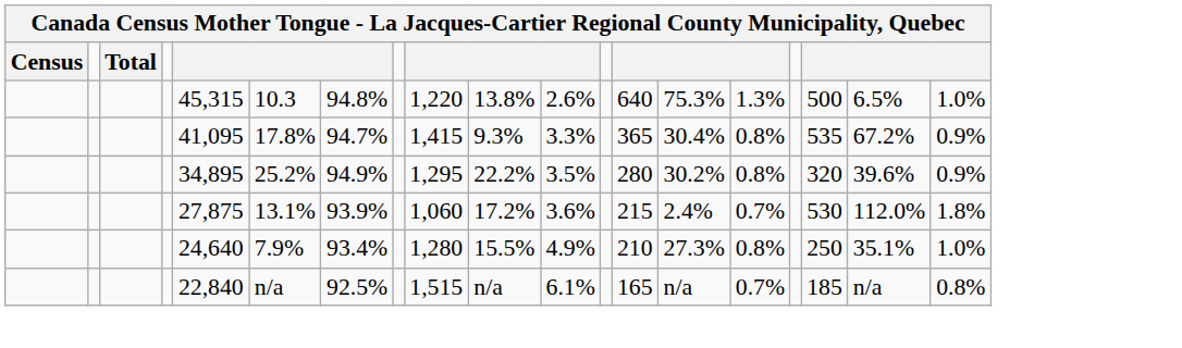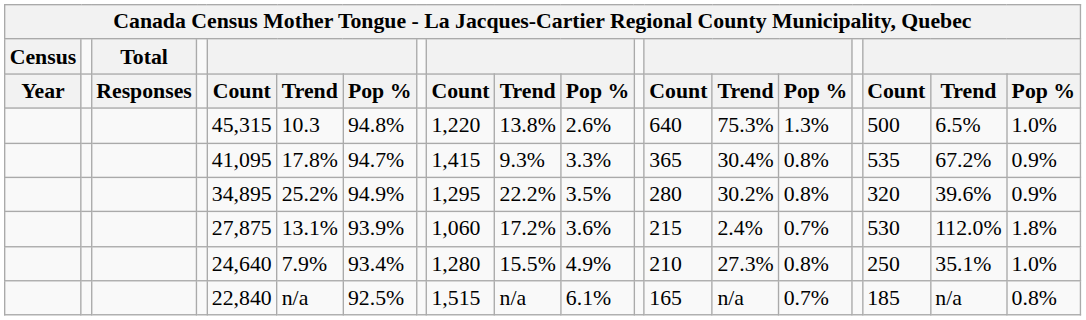 <table class="wikitable">
 <tr>
 <th colspan="19">Canada Census Mother Tongue - La Jacques-Cartier Regional County Municipality, Quebec</th>
 </tr>
 <tr>
 <th>Census</th>
 <td></td>
 <th>Total</th>
 <td colspan="1"></td>
 <th colspan="3"></th>
 <td colspan="1"></td>
 <th colspan="3"></th>
 <td colspan="1"></td>
 <th colspan="3"></th>
 <td colspan="1"></td>
 <th colspan="3"></th>
+</tr>
+<tr>
+<th>Year</th>
+<td></td>
+<th>Responses</th>
+<td></td>
+<th>Count</th>
+<th>Trend</th>
+<th>Pop %</th>
+<td></td>
+<th>Count</th>
+<th>Trend</th>
+<th>Pop %</th>
+<td></td>
+<th>Count</th>
+<th>Trend</th>
+<th>Pop %</th>
+<td></td>
+<th>Count</th>
+<th>Trend</th>
+<th>Pop %</th>
 </tr>
 <tr>
 <td></td>
 <td></td>
 <td></td>
 <td></td>
 <td>45,315</td>
 <td> 10.3</td>
 <td>94.8%</td>
 <td></td>
 <td>1,220</td>
 <td> 13.8%</td>
 <td>2.6%</td>
 <td></td>
 <td>640</td>
 <td> 75.3%</td>
 <td>1.3%</td>
 <td></td>
 <td>500</td>
 <td> 6.5%</td>
 <td>1.0%</td>
 </tr>
 <tr>
 <td></td>
 <td></td>
 <td></td>
 <td></td>
 <td>41,095</td>
 <td> 17.8%</td>
 <td>94.7%</td>
 <td></td>
 <td>1,415</td>
 <td> 9.3%</td>
 <td>3.3%</td>
 <td></td>
 <td>365</td>
 <td> 30.4%</td>
 <td>0.8%</td>
 <td></td>
 <td>535</td>
 <td> 67.2%</td>
 <td>0.9%</td>
 </tr>
 <tr>
 <td></td>
 <td></td>
 <td></td>
 <td></td>
 <td>34,895</td>
 <td> 25.2%</td>
 <td>94.9%</td>
 <td></td>
 <td>1,295</td>
 <td> 22.2%</td>
 <td>3.5%</td>
 <td></td>
 <td>280</td>
 <td> 30.2%</td>
 <td>0.8%</td>
 <td></td>
 <td>320</td>
 <td> 39.6%</td>
 <td>0.9%</td>
 </tr>
 <tr>
 <td></td>
 <td></td>
 <td></td>
 <td></td>
 <td>27,875</td>
 <td> 13.1%</td>
 <td>93.9%</td>
 <td></td>
 <td>1,060</td>
 <td> 17.2%</td>
 <td>3.6%</td>
 <td></td>
 <td>215</td>
 <td> 2.4%</td>
 <td>0.7%</td>
 <td></td>
 <td>530</td>
 <td> 112.0%</td>
 <td>1.8%</td>
 </tr>
 <tr>
 <td></td>
 <td></td>
 <td></td>
 <td></td>
 <td>24,640</td>
 <td> 7.9%</td>
 <td>93.4%</td>
 <td></td>
 <td>1,280</td>
 <td> 15.5%</td>
 <td>4.9%</td>
 <td></td>
 <td>210</td>
 <td> 27.3%</td>
 <td>0.8%</td>
 <td></td>
 <td>250</td>
 <td> 35.1%</td>
 <td>1.0%</td>
 </tr>
 <tr>
 <td></td>
 <td></td>
 <td></td>
 <td></td>
 <td>22,840</td>
 <td>n/a</td>
 <td>92.5%</td>
 <td></td>
 <td>1,515</td>
 <td>n/a</td>
 <td>6.1%</td>
 <td></td>
 <td>165</td>
 <td>n/a</td>
 <td>0.7%</td>
 <td></td>
 <td>185</td>
 <td>n/a</td>
 <td>0.8%</td>
 </tr>
 </table>
